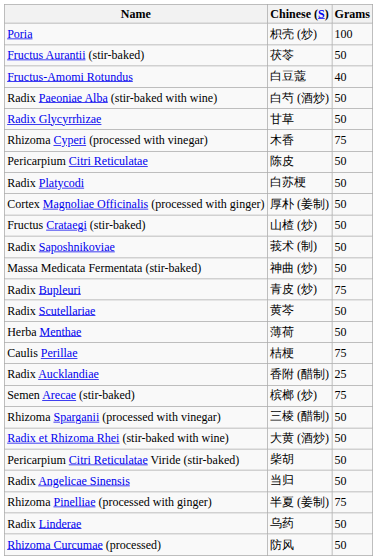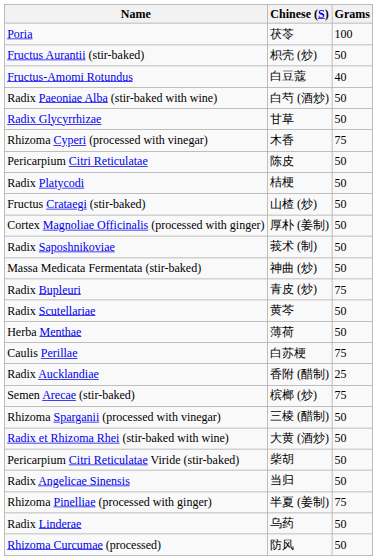 <table class="wikitable sortable">
 <tr>
 <th>Name</th>
 <th>Chinese (<a href='#'>S</a>)</th>
 <th>Grams</th>
 </tr>
 <tr>
 <td><a href='#'>Poria</a></td>
-<td>枳壳 (炒)</td>
+<td>茯苓</td>
 <td>100</td>
 </tr>
 <tr>
 <td><a href='#'>Fructus Aurantii</a> (stir-baked)</td>
-<td>茯苓</td>
+<td>枳壳 (炒)</td>
 <td>50</td>
 </tr>
 <tr>
 <td><a href='#'>Fructus-Amomi Rotundus</a></td>
 <td>白豆蔻</td>
 <td>40</td>
 </tr>
 <tr>
 <td>Radix <a href='#'>Paeoniae Alba</a> (stir-baked with wine)</td>
 <td>白芍 (酒炒)</td>
 <td>50</td>
 </tr>
 <tr>
 <td><a href='#'>Radix Glycyrrhizae</a></td>
 <td>甘草</td>
 <td>50</td>
 </tr>
 <tr>
 <td>Rhizoma <a href='#'>Cyperi</a> (processed with vinegar)</td>
 <td>木香</td>
 <td>75</td>
 </tr>
 <tr>
 <td>Pericarpium <a href='#'>Citri Reticulatae</a></td>
 <td>陈皮</td>
 <td>50</td>
 </tr>
 <tr>
 <td>Radix <a href='#'>Platycodi</a></td>
-<td>白苏梗</td>
+<td>桔梗</td>
+<td>50</td>
+</tr>
+<tr>
+<td>Fructus <a href='#'>Crataegi</a> (stir-baked)</td>
+<td>山楂 (炒)</td>
 <td>50</td>
 </tr>
 <tr>
 <td>Cortex <a href='#'>Magnoliae Officinalis</a> (processed with ginger)</td>
 <td>厚朴 (姜制)</td>
-<td>50</td>
-</tr>
-<tr>
-<td>Fructus <a href='#'>Crataegi</a> (stir-baked)</td>
-<td>山楂 (炒)</td>
 <td>50</td>
 </tr>
 <tr>
 <td>Radix <a href='#'>Saposhnikoviae</a></td>
 <td>莪术 (制)</td>
 <td>50</td>
 </tr>
 <tr>
 <td>Massa Medicata Fermentata (stir-baked)</td>
 <td>神曲 (炒)</td>
 <td>50</td>
 </tr>
 <tr>
 <td>Radix <a href='#'>Bupleuri</a></td>
 <td>青皮 (炒)</td>
 <td>75</td>
 </tr>
 <tr>
 <td>Radix <a href='#'>Scutellariae</a></td>
 <td>黄芩</td>
 <td>50</td>
 </tr>
 <tr>
 <td>Herba <a href='#'>Menthae</a></td>
 <td>薄荷</td>
 <td>50</td>
 </tr>
 <tr>
 <td>Caulis <a href='#'>Perillae</a></td>
-<td>桔梗</td>
+<td>白苏梗</td>
 <td>75</td>
 </tr>
 <tr>
 <td>Radix <a href='#'>Aucklandiae</a></td>
 <td>香附 (醋制)</td>
 <td>25</td>
 </tr>
 <tr>
 <td>Semen <a href='#'>Arecae</a> (stir-baked)</td>
 <td>槟榔 (炒)</td>
 <td>75</td>
 </tr>
 <tr>
 <td>Rhizoma <a href='#'>Sparganii</a> (processed with vinegar)</td>
 <td>三棱 (醋制)</td>
 <td>50</td>
 </tr>
 <tr>
 <td><a href='#'>Radix et Rhizoma Rhei</a> (stir-baked with wine)</td>
 <td>大黄 (酒炒)</td>
 <td>50</td>
 </tr>
 <tr>
 <td>Pericarpium <a href='#'>Citri Reticulatae</a> Viride  (stir-baked)</td>
 <td>柴胡</td>
 <td>50</td>
 </tr>
 <tr>
 <td>Radix <a href='#'>Angelicae Sinensis</a></td>
 <td>当归</td>
 <td>50</td>
 </tr>
 <tr>
 <td>Rhizoma <a href='#'>Pinelliae</a> (processed with ginger)</td>
 <td>半夏 (姜制)</td>
 <td>75</td>
 </tr>
 <tr>
 <td>Radix <a href='#'>Linderae</a></td>
 <td>乌药</td>
 <td>50</td>
 </tr>
 <tr>
 <td><a href='#'>Rhizoma Curcumae</a> (processed)</td>
 <td>防风</td>
 <td>50</td>
 </tr>
 </table>
